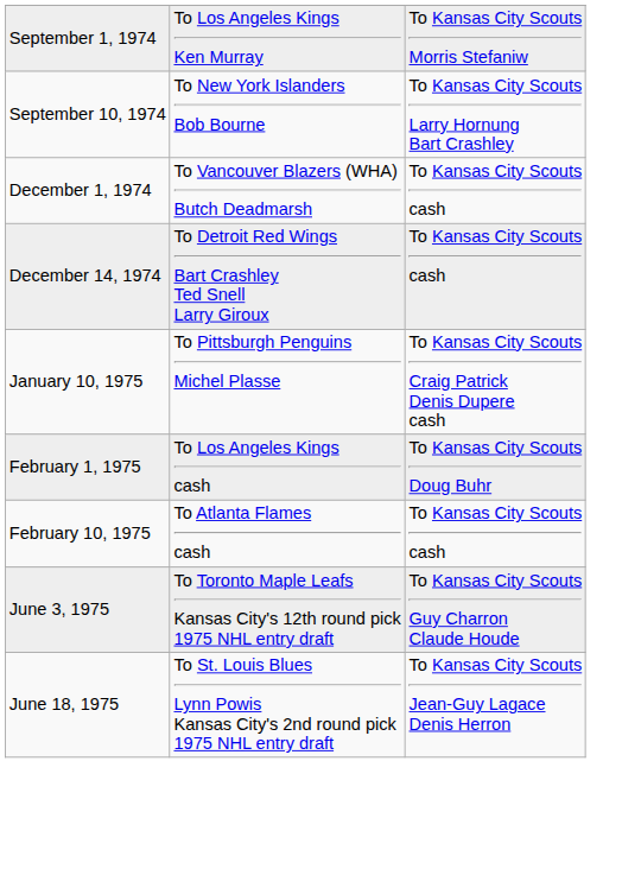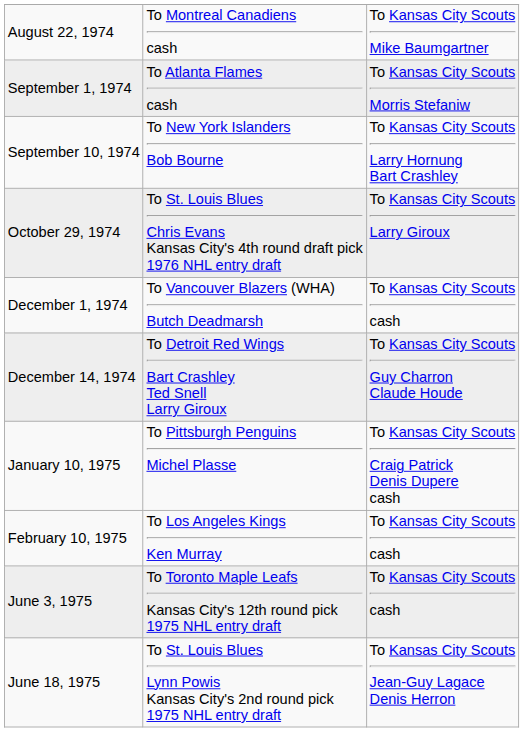 <table class="wikitable">
 <tr>
 </tr>
+<tr>
+<td>August 22, 1974</td>
+<td valign="top">To <a href='#'>Montreal Canadiens</a><hr>cash</td>
+<td valign="top">To <a href='#'>Kansas City Scouts</a><hr><a href='#'>Mike Baumgartner</a></td>
+</tr>
 <tr bgcolor="#eeeeee">
 <td>September 1, 1974</td>
-<td valign="top">To <a href='#'>Los Angeles Kings</a><hr><a href='#'>Ken Murray</a></td>
+<td valign="top">To <a href='#'>Atlanta Flames</a><hr>cash</td>
 <td valign="top">To <a href='#'>Kansas City Scouts</a><hr><a href='#'>Morris Stefaniw</a></td>
 </tr>
 <tr>
 <td>September 10, 1974</td>
 <td valign="top">To <a href='#'>New York Islanders</a><hr><a href='#'>Bob Bourne</a></td>
 <td valign="top">To <a href='#'>Kansas City Scouts</a><hr><a href='#'>Larry Hornung</a> <br> <a href='#'>Bart Crashley</a></td>
+</tr>
+<tr bgcolor="#eeeeee">
+<td>October 29, 1974</td>
+<td valign="top">To <a href='#'>St. Louis Blues</a><hr><a href='#'>Chris Evans</a> <br> Kansas City's 4th round draft pick<br><a href='#'>1976 NHL entry draft</a></td>
+<td valign="top">To <a href='#'>Kansas City Scouts</a><hr><a href='#'>Larry Giroux</a></td>
 </tr>
 <tr>
 <td>December 1, 1974</td>
 <td valign="top">To <a href='#'>Vancouver Blazers</a> (WHA)<hr><a href='#'>Butch Deadmarsh</a></td>
 <td valign="top">To <a href='#'>Kansas City Scouts</a><hr>cash</td>
 </tr>
 <tr bgcolor="#eeeeee">
 <td>December 14, 1974</td>
 <td valign="top">To <a href='#'>Detroit Red Wings</a><hr><a href='#'>Bart Crashley</a> <br> <a href='#'>Ted Snell</a> <br> <a href='#'>Larry Giroux</a></td>
-<td valign="top">To <a href='#'>Kansas City Scouts</a><hr>cash</td>
+<td valign="top">To <a href='#'>Kansas City Scouts</a><hr><a href='#'>Guy Charron</a> <br> <a href='#'>Claude Houde</a></td>
 </tr>
 <tr>
 <td>January 10, 1975</td>
 <td valign="top">To <a href='#'>Pittsburgh Penguins</a><hr><a href='#'>Michel Plasse</a></td>
 <td valign="top">To <a href='#'>Kansas City Scouts</a><hr><a href='#'>Craig Patrick</a> <br> <a href='#'>Denis Dupere</a> <br> cash</td>
 </tr>
-<tr bgcolor="#eeeeee">
-<td>February 1, 1975</td>
-<td valign="top">To <a href='#'>Los Angeles Kings</a><hr>cash</td>
-<td valign="top">To <a href='#'>Kansas City Scouts</a><hr><a href='#'>Doug Buhr</a></td>
-</tr>
 <tr>
 <td>February 10, 1975</td>
-<td valign="top">To <a href='#'>Atlanta Flames</a><hr>cash</td>
+<td valign="top">To <a href='#'>Los Angeles Kings</a><hr><a href='#'>Ken Murray</a></td>
 <td valign="top">To <a href='#'>Kansas City Scouts</a><hr>cash</td>
 </tr>
 <tr bgcolor="#eeeeee">
 <td>June 3, 1975</td>
 <td valign="top">To <a href='#'>Toronto Maple Leafs</a><hr>Kansas City's 12th round pick <br> <a href='#'>1975 NHL entry draft</a></td>
-<td valign="top">To <a href='#'>Kansas City Scouts</a><hr><a href='#'>Guy Charron</a> <br> <a href='#'>Claude Houde</a></td>
+<td valign="top">To <a href='#'>Kansas City Scouts</a><hr>cash</td>
 </tr>
 <tr>
 <td>June 18, 1975</td>
 <td valign="top">To <a href='#'>St. Louis Blues</a><hr><a href='#'>Lynn Powis</a> <br> Kansas City's 2nd round pick <br> <a href='#'>1975 NHL entry draft</a></td>
 <td valign="top">To <a href='#'>Kansas City Scouts</a><hr><a href='#'>Jean-Guy Lagace</a> <br> <a href='#'>Denis Herron</a></td>
 </tr>
 </table>
